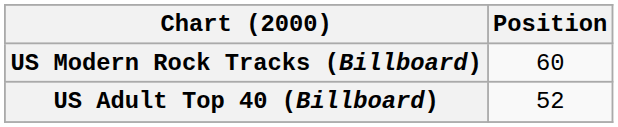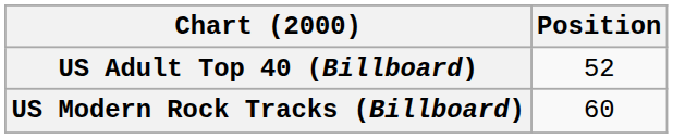 <table class="wikitable plainrowheaders" style="text-align:center">
 <tr>
 <th>Chart (2000)</th>
 <th>Position</th>
 </tr>
 <tr>
+<th scope="row">US Adult Top 40 (<em>Billboard</em>)</th>
+<td>52</td>
+</tr>
+<tr>
 <th scope="row">US Modern Rock Tracks (<em>Billboard</em>)</th>
 <td>60</td>
 </tr>
-<tr>
-<th scope="row">US Adult Top 40 (<em>Billboard</em>)</th>
-<td>52</td>
-</tr>
 </table>
